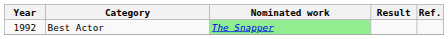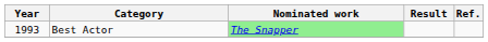 <table class=wikitable>
 <tr>
 <th scope="col" style="width:5em;">Year</th>
 <th scope="col" style="width:26em;">Category</th>
 <th scope="col" style="width:25em;">Nominated work</th>
 <th scope="col" style="width:5em;">Result</th>
 <th>Ref.</th>
 </tr>
 <tr>
-<td style="text-align:center;">1992</td>
+<td style="text-align:center;">1993</td>
 <td>Best Actor</td>
 <td style="background: lightgreen;"><em><a href='#'>The Snapper</a></em></td>
 <td></td>
 <td></td>
 </tr>
 <tr>
 </tr>
 </table>
